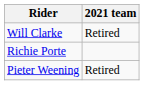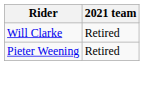 <table class="wikitable">
 <tr>
 <th>Rider</th>
 <th>2021 team</th>
 </tr>
 <tr>
 <td><a href='#'>Will Clarke</a></td>
 <td>Retired</td>
 </tr>
 <tr>
-<td><a href='#'>Richie Porte</a></td>
-<td></td>
-</tr>
-<tr>
 <td><a href='#'>Pieter Weening</a></td>
 <td>Retired</td>
 </tr>
 </table>
